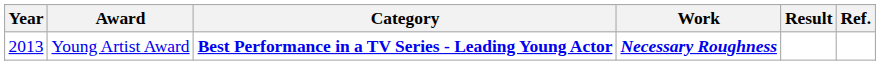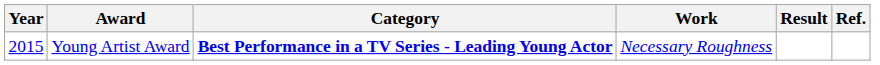 <table class="wikitable" rowspan=6; style="text-align: center; background:#ffffff;">
 <tr>
 <th>Year</th>
 <th>Award</th>
 <th>Category</th>
 <th>Work</th>
 <th>Result</th>
 <th>Ref.</th>
 </tr>
 <tr>
-<td><a href='#'>2013</a></td>
+<td><a href='#'>2015</a></td>
 <td><a href='#'>Young Artist Award</a></td>
 <td><strong><a href='#'>Best Performance in a TV Series - Leading Young Actor</a></strong></td>
-<td><strong><em><a href='#'>Necessary Roughness</a></em></strong></td>
+<td><em><a href='#'>Necessary Roughness</a></em></td>
 <td></td>
 <td></td>
 </tr>
 </table>
